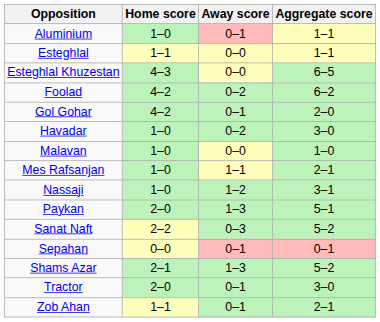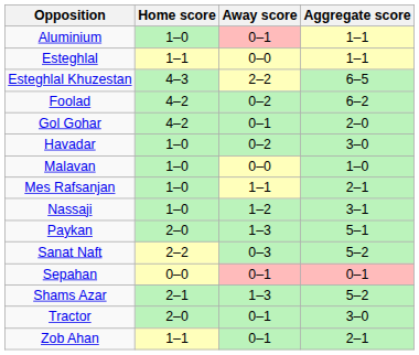 <table class="wikitable" style="text-align: center;">
 <tr>
 <th>Opposition</th>
 <th>Home score</th>
 <th>Away score</th>
 <th>Aggregate score</th>
 </tr>
 <tr>
 <td><a href='#'>Aluminium</a></td>
 <td bgcolor=#BBF3BB>1–0</td>
 <td bgcolor=#FFBBBB>0–1</td>
 <td bgcolor=#FFFFBB>1–1</td>
 </tr>
 <tr>
 <td><a href='#'>Esteghlal</a></td>
 <td bgcolor=#FFFFBB>1–1</td>
 <td bgcolor=#FFFFBB>0–0</td>
 <td bgcolor=#FFFFBB>1–1</td>
 </tr>
 <tr>
 <td><a href='#'>Esteghlal Khuzestan</a></td>
 <td bgcolor=#BBF3BB>4–3</td>
-<td bgcolor=#FFFFBB>0–0</td>
+<td bgcolor=#FFFFBB>2–2</td>
 <td bgcolor=#BBF3BB>6–5</td>
 </tr>
 <tr>
 <td><a href='#'>Foolad</a></td>
 <td bgcolor=#BBF3BB>4–2</td>
 <td bgcolor=#BBF3BB>0–2</td>
 <td bgcolor=#BBF3BB>6–2</td>
 </tr>
 <tr>
 <td><a href='#'>Gol Gohar</a></td>
 <td bgcolor=#BBF3BB>4–2</td>
 <td bgcolor=#BBF3BB>0–1</td>
 <td bgcolor=#BBF3BB>2–0</td>
 </tr>
 <tr>
 <td><a href='#'>Havadar</a></td>
 <td bgcolor=#BBF3BB>1–0</td>
 <td bgcolor=#BBF3BB>0–2</td>
 <td bgcolor=#BBF3BB>3–0</td>
 </tr>
 <tr>
 <td><a href='#'>Malavan</a></td>
 <td bgcolor=#BBF3BB>1–0</td>
 <td bgcolor=#FFFFBB>0–0</td>
 <td bgcolor=#BBF3BB>1–0</td>
 </tr>
 <tr>
 <td><a href='#'>Mes Rafsanjan</a></td>
 <td bgcolor=#BBF3BB>1–0</td>
 <td bgcolor=#FFFFBB>1–1</td>
 <td bgcolor=#BBF3BB>2–1</td>
 </tr>
 <tr>
 <td><a href='#'>Nassaji</a></td>
 <td bgcolor=#BBF3BB>1–0</td>
 <td bgcolor=#BBF3BB>1–2</td>
 <td bgcolor=#BBF3BB>3–1</td>
 </tr>
 <tr>
 <td><a href='#'>Paykan</a></td>
 <td bgcolor=#BBF3BB>2–0</td>
 <td bgcolor=#BBF3BB>1–3</td>
 <td bgcolor=#BBF3BB>5–1</td>
 </tr>
 <tr>
 <td><a href='#'>Sanat Naft</a></td>
 <td bgcolor=#FFFFBB>2–2</td>
 <td bgcolor=#BBF3BB>0–3</td>
 <td bgcolor=#BBF3BB>5–2</td>
 </tr>
 <tr>
 <td><a href='#'>Sepahan</a></td>
 <td bgcolor=#FFFFBB>0–0</td>
 <td bgcolor=#FFBBBB>0–1</td>
 <td bgcolor=#FFBBBB>0–1</td>
 </tr>
 <tr>
 <td><a href='#'>Shams Azar</a></td>
 <td bgcolor=#BBF3BB>2–1</td>
 <td bgcolor=#BBF3BB>1–3</td>
 <td bgcolor=#BBF3BB>5–2</td>
 </tr>
 <tr>
 <td><a href='#'>Tractor</a></td>
 <td bgcolor=#BBF3BB>2–0</td>
 <td bgcolor=#BBF3BB>0–1</td>
 <td bgcolor=#BBF3BB>3–0</td>
 </tr>
 <tr>
 <td><a href='#'>Zob Ahan</a></td>
 <td bgcolor=#FFFFBB>1–1</td>
 <td bgcolor=#BBF3BB>0–1</td>
 <td bgcolor=#BBF3BB>2–1</td>
 </tr>
 </table>
